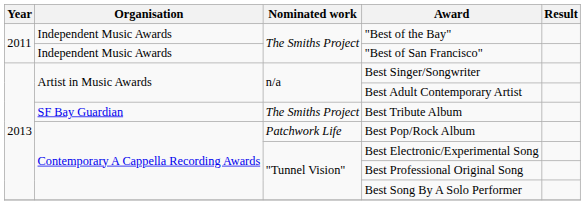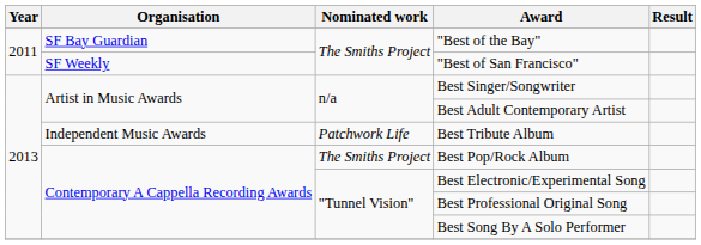 <table class="wikitable">
 <tr>
 <th>Year</th>
 <th>Organisation</th>
 <th>Nominated work</th>
 <th>Award</th>
 <th>Result</th>
 </tr>
 <tr>
 <td rowspan="2">2011</td>
-<td>Independent Music Awards</td>
+<td><a href='#'>SF Bay Guardian</a></td>
 <td rowspan="2"><em>The Smiths Project</em></td>
 <td>"Best of the Bay"</td>
 <td></td>
 </tr>
 <tr>
-<td>Independent Music Awards</td>
+<td><a href='#'>SF Weekly</a></td>
 <td>"Best of San Francisco"</td>
 <td></td>
 </tr>
 <tr>
 <td rowspan="7">2013</td>
 <td rowspan="2">Artist in Music Awards</td>
 <td rowspan="2">n/a</td>
 <td>Best Singer/Songwriter</td>
 <td></td>
 </tr>
 <tr>
 <td>Best Adult Contemporary Artist</td>
 <td></td>
 </tr>
 <tr>
-<td><a href='#'>SF Bay Guardian</a></td>
-<td><em>The Smiths Project</em></td>
+<td>Independent Music Awards</td>
+<td><em>Patchwork Life</em></td>
 <td>Best Tribute Album</td>
 <td></td>
 </tr>
 <tr>
 <td rowspan="4"><a href='#'>Contemporary A Cappella Recording Awards</a></td>
-<td><em>Patchwork Life</em></td>
+<td><em>The Smiths Project</em></td>
 <td>Best Pop/Rock Album</td>
 <td></td>
 </tr>
 <tr>
 <td rowspan="3">"Tunnel Vision"</td>
 <td>Best Electronic/Experimental Song</td>
 <td></td>
 </tr>
 <tr>
 <td>Best Professional Original Song</td>
 <td></td>
 </tr>
 <tr>
 <td>Best Song By A Solo Performer</td>
 <td></td>
 </tr>
 <tr>
 </tr>
 </table>
